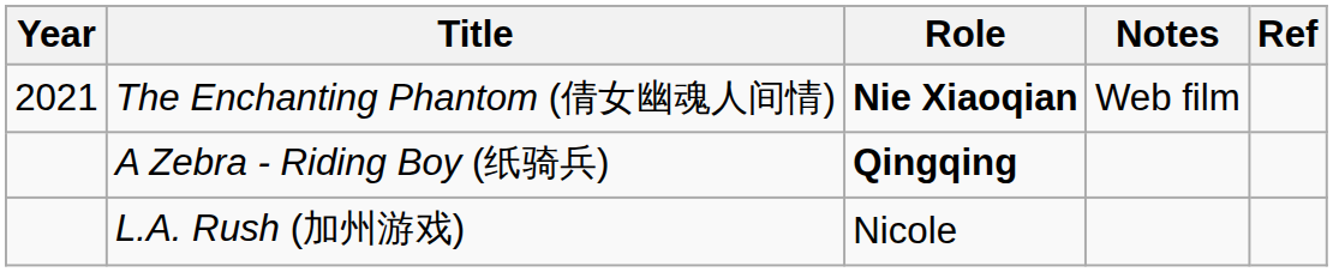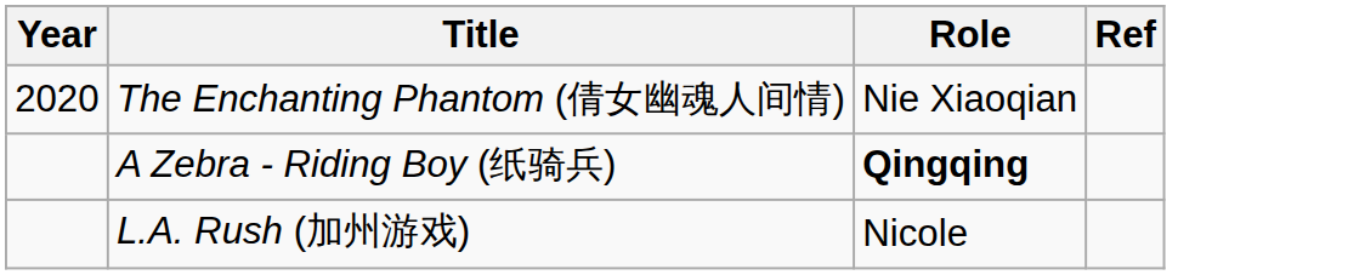 <table class="wikitable sortable">
 <tr>
 <th>Year</th>
 <th>Title</th>
 <th>Role</th>
-<th class="unsortable">Notes</th>
 <th class="unsortable">Ref</th>
 </tr>
 <tr>
-<td>2021</td>
+<td>2020</td>
 <td><em>The Enchanting Phantom</em> (倩女幽魂人间情)</td>
-<td><strong>Nie Xiaoqian</strong></td>
-<td>Web film</td>
+<td>Nie Xiaoqian</td>
 <td></td>
 </tr>
 <tr>
 <td></td>
 <td><em>A Zebra - Riding Boy</em> (纸骑兵)</td>
 <td><strong>Qingqing</strong></td>
 <td></td>
-<td></td>
 </tr>
 <tr>
 <td></td>
 <td><em>L.A. Rush</em> (加州游戏)</td>
 <td>Nicole</td>
 <td></td>
-<td></td>
 </tr>
 </table>
